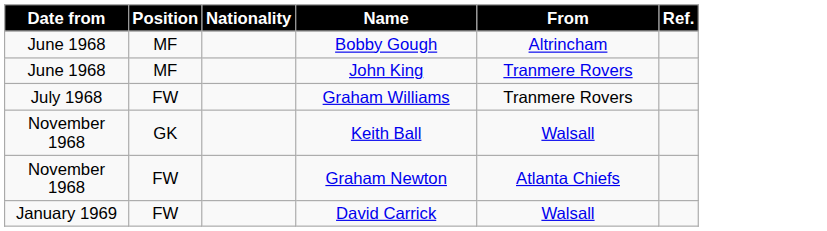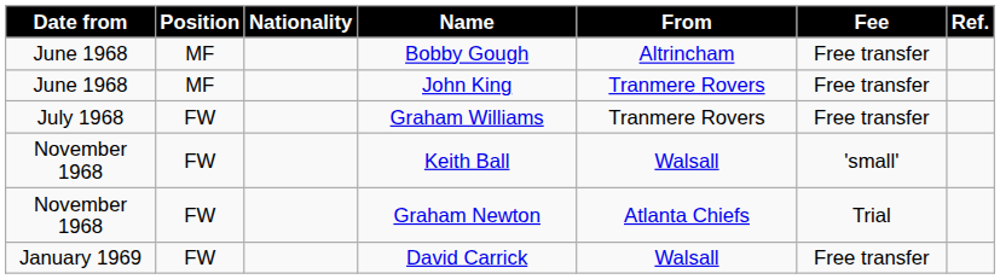 <table class="wikitable" style="text-align:center; font-size:90%; ">
 <tr>
 <th style="background:#000000; color:white; width:100px;">Date from</th>
 <th style="background:#000000; color:white; width:50px;">Position</th>
 <th style="background:#000000; color:white; width:50px;">Nationality</th>
 <th style="background:#000000; color:white; width:150px;">Name</th>
 <th style="background:#000000; color:white; width:150px;">From</th>
+<th style="background:#000000; color:white; width:100px;">Fee</th>
 <th style="background:#000000; color:white; width:25px;">Ref.</th>
 </tr>
 <tr>
 <td>June 1968</td>
 <td>MF</td>
 <td></td>
 <td><a href='#'>Bobby Gough</a></td>
 <td><a href='#'>Altrincham</a></td>
+<td>Free transfer</td>
 <td></td>
 </tr>
 <tr>
 <td>June 1968</td>
 <td>MF</td>
 <td></td>
 <td><a href='#'>John King</a></td>
 <td><a href='#'>Tranmere Rovers</a></td>
+<td>Free transfer</td>
 <td></td>
 </tr>
 <tr>
 <td>July 1968</td>
 <td>FW</td>
 <td></td>
 <td><a href='#'>Graham Williams</a></td>
 <td>Tranmere Rovers</td>
+<td>Free transfer</td>
 <td></td>
 </tr>
 <tr>
 <td>November 1968</td>
-<td>GK</td>
+<td>FW</td>
 <td></td>
 <td><a href='#'>Keith Ball</a></td>
 <td><a href='#'>Walsall</a></td>
+<td>'small'</td>
 <td></td>
 </tr>
 <tr>
 <td>November 1968</td>
 <td>FW</td>
 <td></td>
 <td><a href='#'>Graham Newton</a></td>
 <td> <a href='#'>Atlanta Chiefs</a></td>
+<td>Trial</td>
 <td></td>
 </tr>
 <tr>
 <td>January 1969</td>
 <td>FW</td>
 <td></td>
 <td><a href='#'>David Carrick</a></td>
 <td><a href='#'>Walsall</a></td>
+<td>Free transfer</td>
 <td></td>
 </tr>
 </table>
